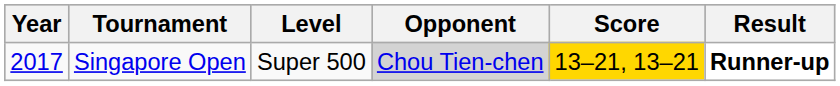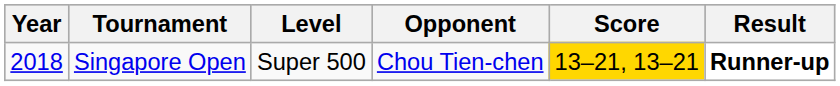 <table class="sortable wikitable" style="font-size: 90%;">
 <tr>
 <th>Year</th>
 <th>Tournament</th>
 <th>Level</th>
 <th>Opponent</th>
 <th>Score</th>
 <th>Result</th>
 </tr>
 <tr>
-<td align="center"><a href='#'>2017</a></td>
+<td align="center"><a href='#'>2018</a></td>
 <td align="left"><a href='#'>Singapore Open</a></td>
 <td align="left">Super 500</td>
-<td align="left" style="background: lightgrey;"> <a href='#'>Chou Tien-chen</a></td>
+<td align="left"> <a href='#'>Chou Tien-chen</a></td>
 <td algin="left" style="background: gold;">13–21, 13–21</td>
 <td style="text-align:left; background:white"> <strong>Runner-up</strong></td>
 </tr>
 </table>
